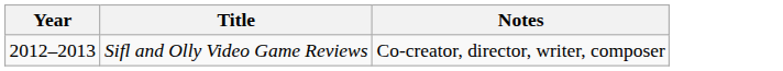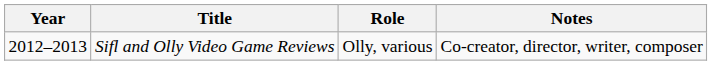 <table class="wikitable">
 <tr>
 <th>Year</th>
 <th>Title</th>
+<th>Role</th>
 <th>Notes</th>
 </tr>
 <tr>
 <td>2012–2013</td>
 <td><em>Sifl and Olly Video Game Reviews</em></td>
+<td>Olly, various</td>
 <td>Co-creator, director, writer, composer</td>
 </tr>
 </table>
